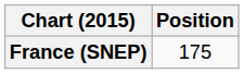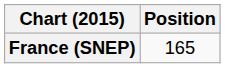 <table class="wikitable plainrowheaders" style="text-align:center">
 <tr>
 <th scope="col">Chart (2015)</th>
 <th scope="col">Position</th>
 </tr>
 <tr>
 <th scope="row">France (SNEP)</th>
-<td>175</td>
+<td>165</td>
 </tr>
 </table>
